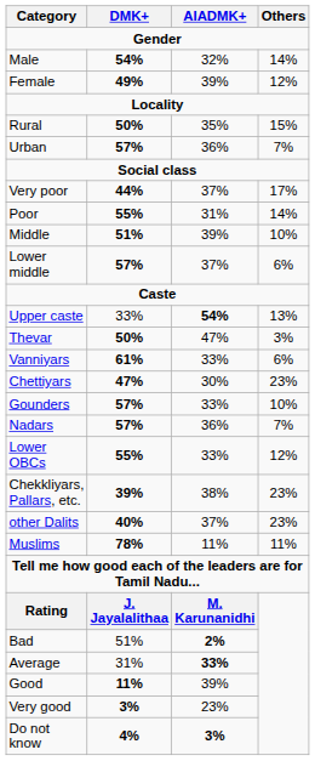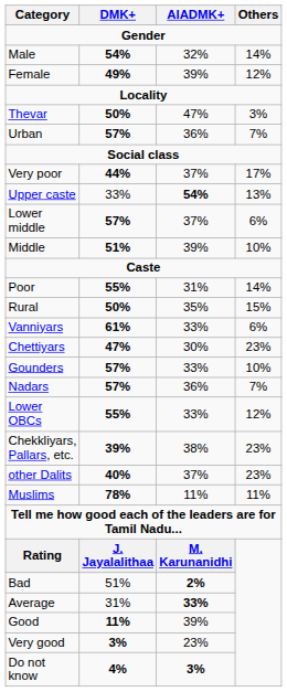 <table class="wikitable" style="float:right; width:300px;">
 <tr>
 <th>Category</th>
 <th><a href='#'>DMK+</a></th>
 <th><a href='#'>AIADMK+</a></th>
 <th>Others</th>
 </tr>
 <tr>
 <td colspan="4" style="text-align:center;"><strong>Gender</strong></td>
 </tr>
 <tr>
 <td>Male</td>
 <td style="text-align:center;"><strong>54%</strong></td>
 <td style="text-align:center;">32%</td>
 <td style="text-align:center;">14%</td>
 </tr>
 <tr>
 <td>Female</td>
 <td style="text-align:center;"><strong>49%</strong></td>
 <td style="text-align:center;">39%</td>
 <td style="text-align:center;">12%</td>
 </tr>
 <tr>
 <td colspan="4" style="text-align:center;"><strong>Locality</strong></td>
 </tr>
 <tr>
-<td>Rural</td>
+<td><a href='#'>Thevar</a></td>
 <td style="text-align:center;"><strong>50%</strong></td>
-<td style="text-align:center;">35%</td>
-<td style="text-align:center;">15%</td>
+<td style="text-align:center;">47%</td>
+<td style="text-align:center;">3%</td>
 </tr>
 <tr>
 <td>Urban</td>
 <td style="text-align:center;"><strong>57%</strong></td>
 <td style="text-align:center;">36%</td>
 <td style="text-align:center;">7%</td>
 </tr>
 <tr>
 <td colspan="4" style="text-align:center;"><strong>Social class</strong></td>
 </tr>
 <tr>
 <td>Very poor</td>
 <td style="text-align:center;"><strong>44%</strong></td>
 <td style="text-align:center;">37%</td>
 <td style="text-align:center;">17%</td>
 </tr>
 <tr>
-<td>Poor</td>
-<td style="text-align:center;"><strong>55%</strong></td>
-<td style="text-align:center;">31%</td>
-<td style="text-align:center;">14%</td>
+<td><a href='#'>Upper caste</a></td>
+<td style="text-align:center;">33%</td>
+<td style="text-align:center;"><strong>54%</strong></td>
+<td style="text-align:center;">13%</td>
+</tr>
+<tr>
+<td>Lower middle</td>
+<td style="text-align:center;"><strong>57%</strong></td>
+<td style="text-align:center;">37%</td>
+<td style="text-align:center;">6%</td>
 </tr>
 <tr>
 <td>Middle</td>
 <td style="text-align:center;"><strong>51%</strong></td>
 <td style="text-align:center;">39%</td>
 <td style="text-align:center;">10%</td>
 </tr>
 <tr>
-<td>Lower middle</td>
-<td style="text-align:center;"><strong>57%</strong></td>
-<td style="text-align:center;">37%</td>
-<td style="text-align:center;">6%</td>
-</tr>
-<tr>
 <td colspan="4" style="text-align:center;"><strong>Caste</strong></td>
 </tr>
 <tr>
-<td><a href='#'>Upper caste</a></td>
-<td style="text-align:center;">33%</td>
-<td style="text-align:center;"><strong>54%</strong></td>
-<td style="text-align:center;">13%</td>
+<td>Poor</td>
+<td style="text-align:center;"><strong>55%</strong></td>
+<td style="text-align:center;">31%</td>
+<td style="text-align:center;">14%</td>
 </tr>
 <tr>
-<td><a href='#'>Thevar</a></td>
+<td>Rural</td>
 <td style="text-align:center;"><strong>50%</strong></td>
-<td style="text-align:center;">47%</td>
-<td style="text-align:center;">3%</td>
+<td style="text-align:center;">35%</td>
+<td style="text-align:center;">15%</td>
 </tr>
 <tr>
 <td><a href='#'>Vanniyars</a></td>
 <td style="text-align:center;"><strong>61%</strong></td>
 <td style="text-align:center;">33%</td>
 <td style="text-align:center;">6%</td>
 </tr>
 <tr>
 <td><a href='#'>Chettiyars</a></td>
 <td style="text-align:center;"><strong>47%</strong></td>
 <td style="text-align:center;">30%</td>
 <td style="text-align:center;">23%</td>
 </tr>
 <tr>
 <td><a href='#'>Gounders</a></td>
 <td style="text-align:center;"><strong>57%</strong></td>
 <td style="text-align:center;">33%</td>
 <td style="text-align:center;">10%</td>
 </tr>
 <tr>
 <td><a href='#'>Nadars</a></td>
 <td style="text-align:center;"><strong>57%</strong></td>
 <td style="text-align:center;">36%</td>
 <td style="text-align:center;">7%</td>
 </tr>
 <tr>
 <td><a href='#'>Lower OBCs</a></td>
 <td style="text-align:center;"><strong>55%</strong></td>
 <td style="text-align:center;">33%</td>
 <td style="text-align:center;">12%</td>
 </tr>
 <tr>
 <td>Chekkliyars, <a href='#'>Pallars</a>, etc.</td>
 <td style="text-align:center;"><strong>39%</strong></td>
 <td style="text-align:center;">38%</td>
 <td style="text-align:center;">23%</td>
 </tr>
 <tr>
 <td><a href='#'>other Dalits</a></td>
 <td style="text-align:center;"><strong>40%</strong></td>
 <td style="text-align:center;">37%</td>
 <td style="text-align:center;">23%</td>
 </tr>
 <tr>
 <td><a href='#'>Muslims</a></td>
 <td style="text-align:center;"><strong>78%</strong></td>
 <td style="text-align:center;">11%</td>
 <td style="text-align:center;">11%</td>
 </tr>
 <tr>
 <td colspan="4" style="text-align:center;"><strong>Tell me how good each of the leaders are for Tamil Nadu...</strong></td>
 </tr>
 <tr>
 <th>Rating</th>
 <th><a href='#'>J. Jayalalithaa</a></th>
 <th><a href='#'>M. Karunanidhi</a></th>
 </tr>
 <tr>
 <td>Bad</td>
 <td style="text-align:center;">51%</td>
 <td style="text-align:center;"><strong>2%</strong></td>
 </tr>
 <tr>
 <td>Average</td>
 <td style="text-align:center;">31%</td>
 <td style="text-align:center;"><strong>33%</strong></td>
 </tr>
 <tr>
 <td>Good</td>
 <td style="text-align:center;"><strong>11%</strong></td>
 <td style="text-align:center;">39%</td>
 </tr>
 <tr>
 <td>Very good</td>
 <td style="text-align:center;"><strong>3%</strong></td>
 <td style="text-align:center;">23%</td>
 </tr>
 <tr>
 <td>Do not know</td>
 <td style="text-align:center;"><strong>4%</strong></td>
 <td style="text-align:center;"><strong>3%</strong></td>
 </tr>
 </table>
